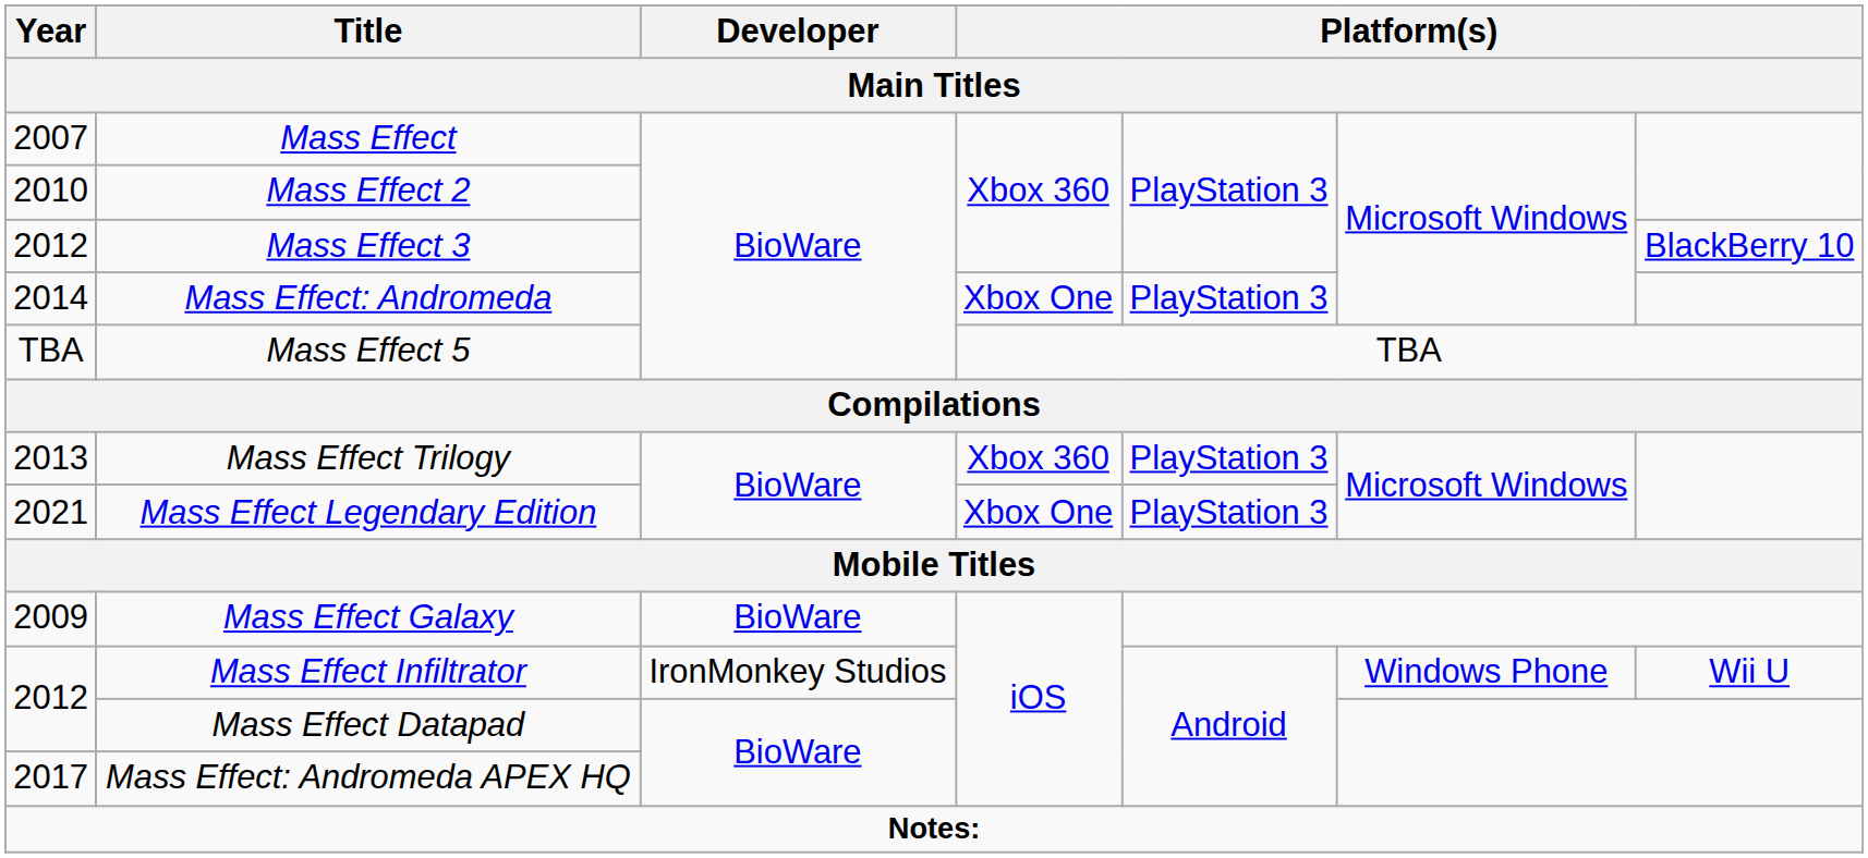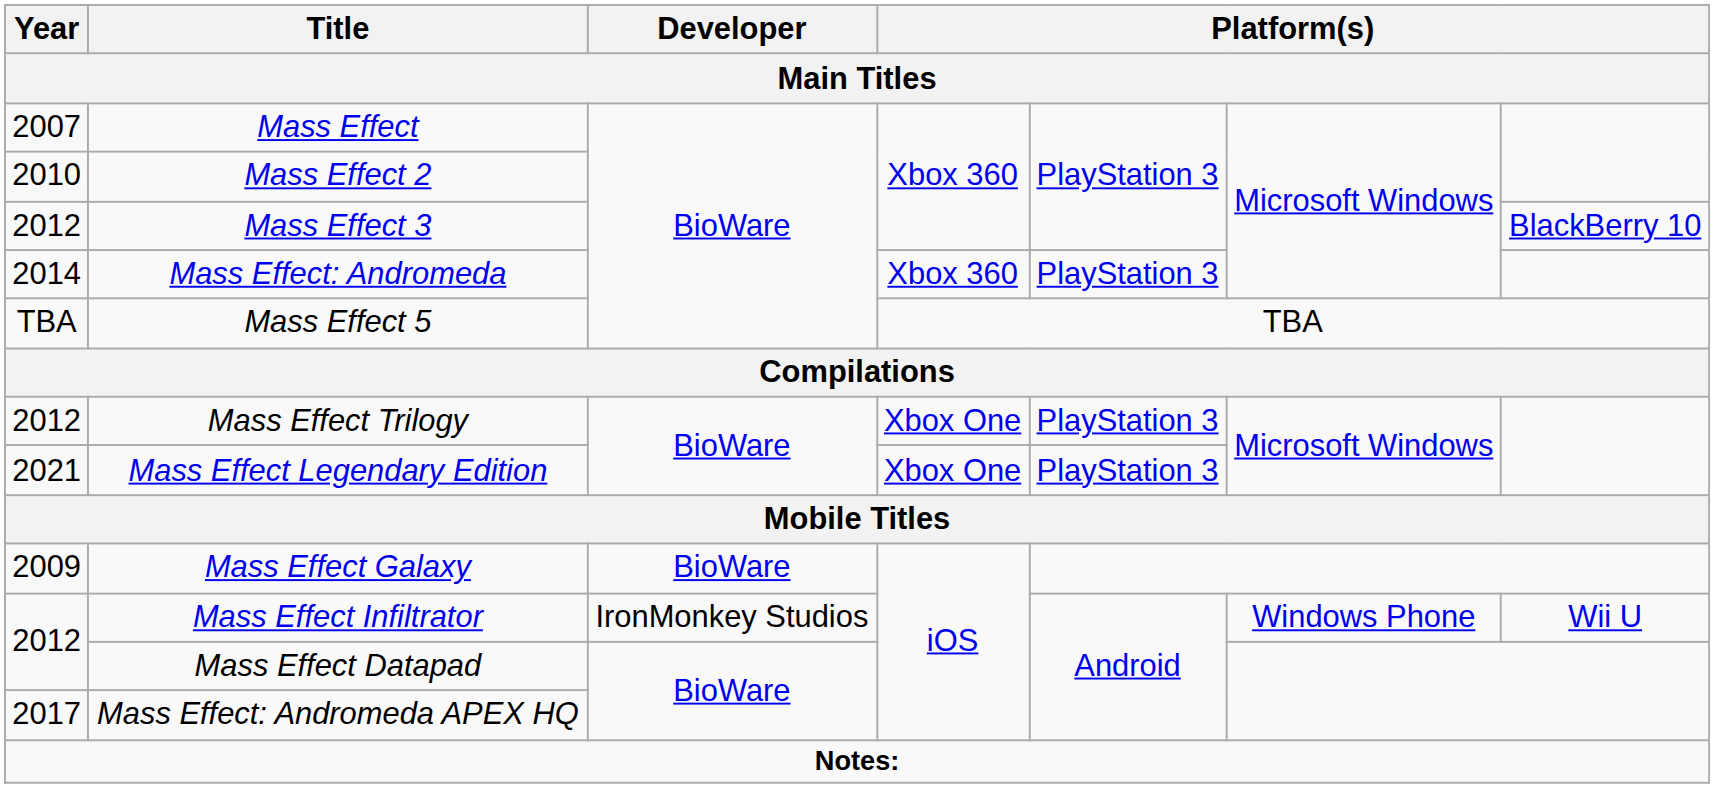 <table class="wikitable" style="text-align:center; width:100%;">
 <tr>
 <th>Year</th>
 <th>Title</th>
 <th>Developer</th>
 <th colspan="4">Platform(s)</th>
 </tr>
 <tr>
 <th colspan="7">Main Titles</th>
 </tr>
 <tr>
 <td>2007</td>
 <td><em><a href='#'>Mass Effect</a></em></td>
 <td rowspan="5"><a href='#'>BioWare</a></td>
 <td rowspan="3"><a href='#'>Xbox 360</a></td>
 <td rowspan="3"><a href='#'>PlayStation 3</a></td>
 <td rowspan="4"><a href='#'>Microsoft Windows</a></td>
 <td rowspan="2"></td>
 </tr>
 <tr>
 <td>2010</td>
 <td><em><a href='#'>Mass Effect 2</a></em></td>
 </tr>
 <tr>
 <td>2012</td>
 <td><em><a href='#'>Mass Effect 3</a></em></td>
 <td><a href='#'>BlackBerry 10</a></td>
 </tr>
 <tr>
 <td>2014</td>
 <td><em><a href='#'>Mass Effect: Andromeda</a></em></td>
-<td><a href='#'>Xbox One</a></td>
+<td><a href='#'>Xbox 360</a></td>
 <td><a href='#'>PlayStation 3</a></td>
 <td></td>
 </tr>
 <tr>
 <td>TBA</td>
 <td><em>Mass Effect 5</em></td>
 <td colspan="4">TBA</td>
 </tr>
 <tr>
 <th colspan="7">Compilations</th>
 </tr>
 <tr>
-<td>2013</td>
+<td>2012</td>
 <td><em>Mass Effect Trilogy</em></td>
 <td rowspan="2"><a href='#'>BioWare</a></td>
-<td><a href='#'>Xbox 360</a></td>
+<td><a href='#'>Xbox One</a></td>
 <td><a href='#'>PlayStation 3</a></td>
 <td rowspan="2"><a href='#'>Microsoft Windows</a></td>
 <td rowspan="2"></td>
 </tr>
 <tr>
 <td>2021</td>
 <td><em><a href='#'>Mass Effect Legendary Edition</a></em></td>
 <td><a href='#'>Xbox One</a></td>
 <td><a href='#'>PlayStation 3</a></td>
 </tr>
 <tr>
 <th colspan="7">Mobile Titles</th>
 </tr>
 <tr>
 <td>2009</td>
 <td><em><a href='#'>Mass Effect Galaxy</a></em></td>
 <td><a href='#'>BioWare</a></td>
 <td rowspan="4"><a href='#'>iOS</a></td>
 <td colspan="3"></td>
 </tr>
 <tr>
 <td rowspan="2">2012</td>
 <td><em><a href='#'>Mass Effect Infiltrator</a></em></td>
 <td>IronMonkey Studios</td>
 <td rowspan="3"><a href='#'>Android</a></td>
 <td><a href='#'>Windows Phone</a></td>
 <td><a href='#'>Wii U</a></td>
 </tr>
 <tr>
 <td><em>Mass Effect Datapad</em></td>
 <td rowspan="2"><a href='#'>BioWare</a></td>
 <td colspan="2" rowspan="2"></td>
 </tr>
 <tr>
 <td>2017</td>
 <td><em>Mass Effect: Andromeda APEX HQ</em></td>
 </tr>
 <tr>
 <td colspan="7" style="font-size:88%"><strong>Notes:</strong><br></td>
 </tr>
 </table>
